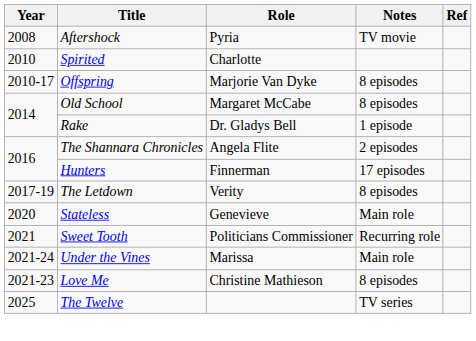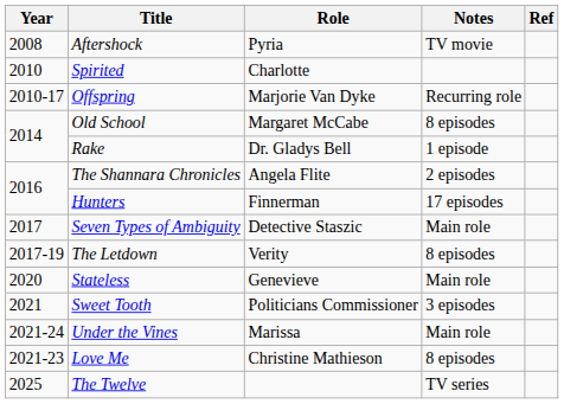 <table class="wikitable sortable">
 <tr>
 <th>Year</th>
 <th>Title</th>
 <th>Role</th>
 <th class="unsortable">Notes</th>
 <th>Ref</th>
 </tr>
 <tr>
 <td>2008</td>
 <td><em>Aftershock</em></td>
 <td>Pyria</td>
 <td>TV movie</td>
 <td></td>
 </tr>
 <tr>
 <td>2010</td>
 <td><em><a href='#'>Spirited</a></em></td>
 <td>Charlotte</td>
 <td></td>
 <td></td>
 </tr>
 <tr>
 <td>2010-17</td>
 <td><em><a href='#'>Offspring</a></em></td>
 <td>Marjorie Van Dyke</td>
-<td>8 episodes</td>
+<td>Recurring role</td>
 <td></td>
 </tr>
 <tr>
 <td rowspan="2">2014</td>
 <td><em>Old School</em></td>
 <td>Margaret McCabe</td>
 <td>8 episodes</td>
 <td></td>
 </tr>
 <tr>
 <td><em>Rake</em></td>
 <td>Dr. Gladys Bell</td>
 <td>1 episode</td>
 <td></td>
 </tr>
 <tr>
 <td rowspan="2">2016</td>
 <td><em>The Shannara Chronicles</em></td>
 <td>Angela Flite</td>
 <td>2 episodes</td>
 <td></td>
 </tr>
 <tr>
 <td><em><a href='#'>Hunters</a></em></td>
 <td>Finnerman</td>
 <td>17 episodes</td>
 <td></td>
 </tr>
 <tr>
+<td>2017</td>
+<td><em><a href='#'>Seven Types of Ambiguity</a></em></td>
+<td>Detective Staszic</td>
+<td>Main role</td>
+<td></td>
+</tr>
+<tr>
 <td>2017-19</td>
 <td><em>The Letdown</em></td>
 <td>Verity</td>
 <td>8 episodes</td>
 <td></td>
 </tr>
 <tr>
 <td>2020</td>
 <td><em><a href='#'>Stateless</a></em></td>
 <td>Genevieve</td>
 <td>Main role</td>
 <td></td>
 </tr>
 <tr>
 <td>2021</td>
 <td><em><a href='#'>Sweet Tooth</a></em></td>
 <td>Politicians Commissioner</td>
-<td>Recurring role</td>
+<td>3 episodes</td>
 <td></td>
 </tr>
 <tr>
 <td>2021-24</td>
 <td><em><a href='#'>Under the Vines</a></em></td>
 <td>Marissa</td>
 <td>Main role</td>
 <td></td>
 </tr>
 <tr>
 <td>2021-23</td>
 <td><em><a href='#'>Love Me</a></em></td>
 <td>Christine Mathieson</td>
 <td>8 episodes</td>
 <td></td>
 </tr>
 <tr>
 <td>2025</td>
 <td><a href='#'><em>The Twelve</em></a></td>
 <td></td>
 <td>TV series</td>
 <td></td>
 </tr>
 </table>
